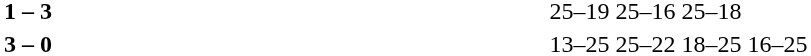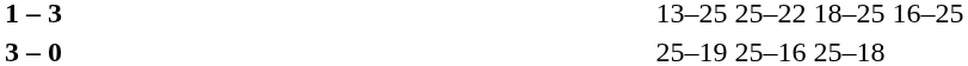 <table width=100% cellspacing=1>
 <tr>
 <th width=20%></th>
 <th width=12%></th>
 <th width=20%></th>
 <th width=33%></th>
 <td></td>
 </tr>
 <tr style=font-size:95%>
 <td align=right></td>
 <td align=center><strong>1 – 3</strong></td>
 <td><strong></strong></td>
-<td>25–19 25–16 25–18</td>
+<td>13–25 25–22 18–25 16–25</td>
 <td></td>
 </tr>
 <tr style=font-size:95%>
 <td align=right><strong></strong></td>
 <td align=center><strong>3 – 0</strong></td>
 <td></td>
-<td>13–25 25–22 18–25 16–25</td>
+<td>25–19 25–16 25–18</td>
 </tr>
 </table>
